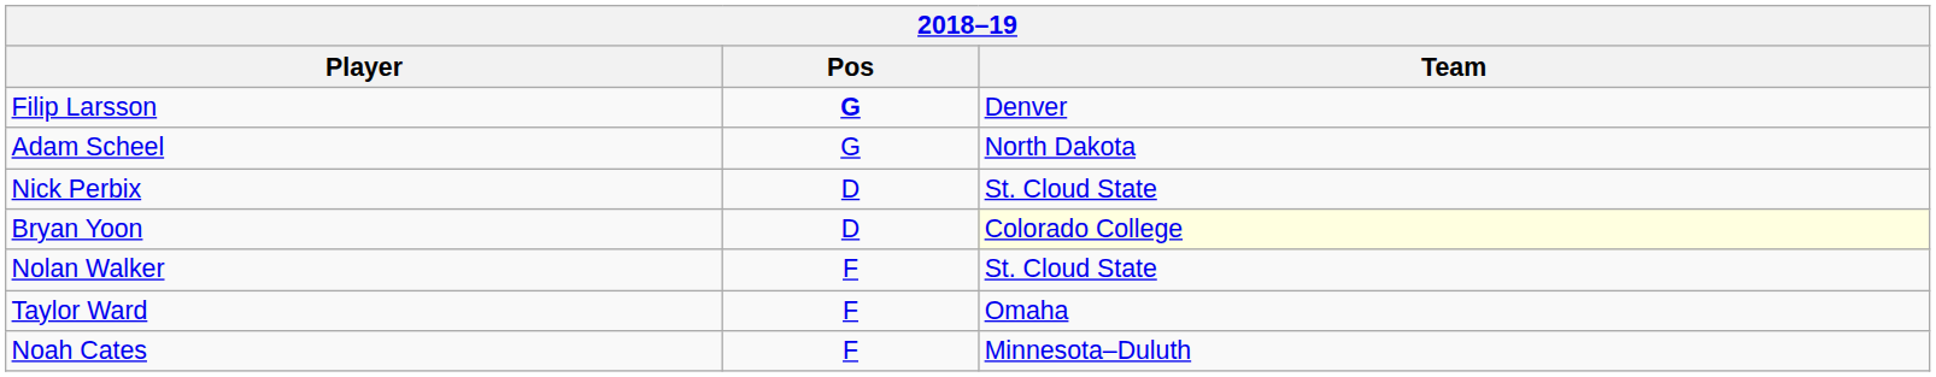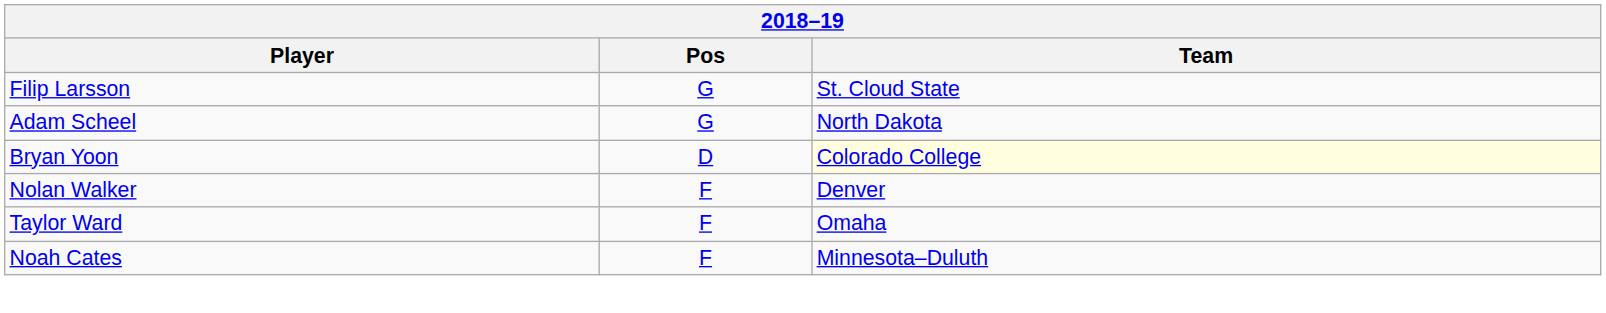 <table class="wikitable" width=95%>
 <tr>
 <th colspan=3><a href='#'>2018–19</a></th>
 </tr>
 <tr>
 <th>Player</th>
 <th>Pos</th>
 <th>Team</th>
 </tr>
 <tr>
 <td><a href='#'>Filip Larsson</a></td>
-<td align=center><strong><a href='#'>G</a></strong></td>
-<td><a href='#'>Denver</a></td>
+<td align=center><a href='#'>G</a></td>
+<td><a href='#'>St. Cloud State</a></td>
 </tr>
 <tr>
 <td><a href='#'>Adam Scheel</a></td>
 <td align=center><a href='#'>G</a></td>
 <td><a href='#'>North Dakota</a></td>
-</tr>
-<tr>
-<td><a href='#'>Nick Perbix</a></td>
-<td align=center><a href='#'>D</a></td>
-<td><a href='#'>St. Cloud State</a></td>
 </tr>
 <tr>
 <td><a href='#'>Bryan Yoon</a></td>
 <td align=center><a href='#'>D</a></td>
 <td style="background: lightyellow;"><a href='#'>Colorado College</a></td>
 </tr>
 <tr>
 <td><a href='#'>Nolan Walker</a></td>
 <td align=center><a href='#'>F</a></td>
-<td><a href='#'>St. Cloud State</a></td>
+<td><a href='#'>Denver</a></td>
 </tr>
 <tr>
 <td><a href='#'>Taylor Ward</a></td>
 <td align=center><a href='#'>F</a></td>
 <td><a href='#'>Omaha</a></td>
 </tr>
 <tr>
 <td><a href='#'>Noah Cates</a></td>
 <td align=center><a href='#'>F</a></td>
 <td><a href='#'>Minnesota–Duluth</a></td>
 </tr>
 </table>
